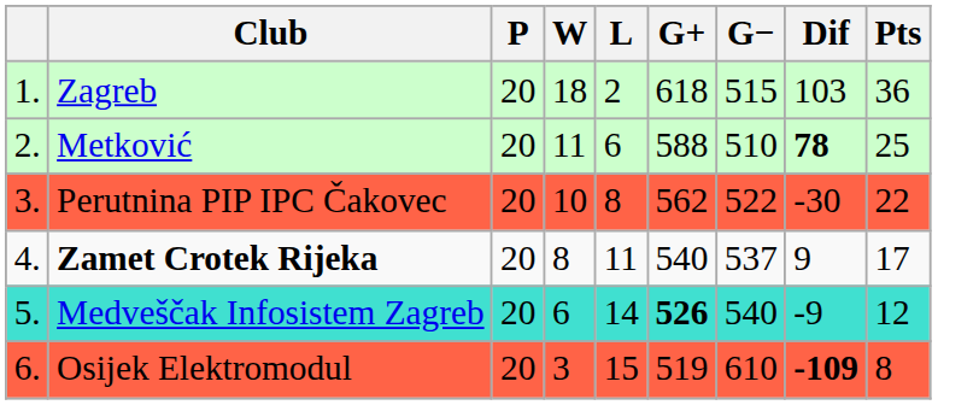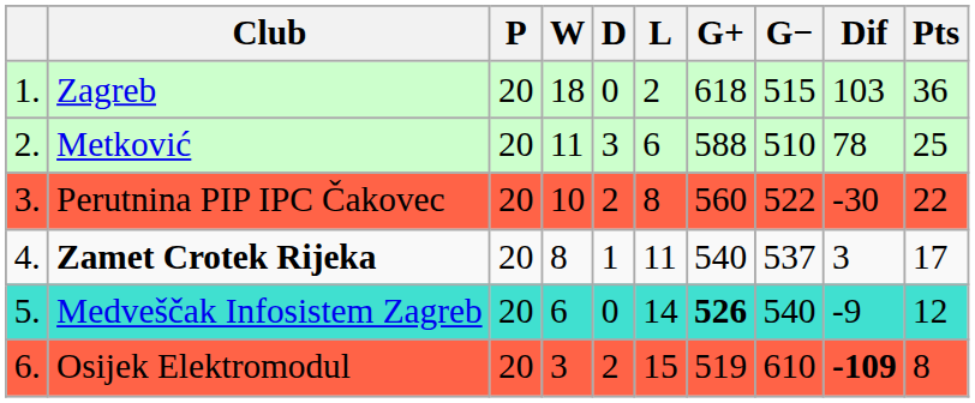 <table class="wikitable sortable">
 <tr>
 <th></th>
 <th>Club</th>
 <th>P</th>
 <th>W</th>
+<th>D</th>
 <th>L</th>
 <th>G+</th>
 <th>G−</th>
 <th>Dif</th>
 <th>Pts</th>
 </tr>
 <tr bgcolor=#ccffcc>
 <td>1.</td>
 <td><a href='#'>Zagreb</a></td>
 <td>20</td>
 <td>18</td>
+<td>0</td>
 <td>2</td>
 <td>618</td>
 <td>515</td>
 <td>103</td>
 <td>36</td>
 </tr>
 <tr bgcolor=#ccffcc>
 <td>2.</td>
 <td><a href='#'>Metković</a></td>
 <td>20</td>
 <td>11</td>
+<td>3</td>
 <td>6</td>
 <td>588</td>
 <td>510</td>
-<td><strong>78</strong></td>
+<td>78</td>
 <td>25</td>
 </tr>
 <tr bgcolor="tomato">
 <td>3.</td>
 <td>Perutnina PIP IPC Čakovec</td>
 <td>20</td>
 <td>10</td>
+<td>2</td>
 <td>8</td>
-<td>562</td>
+<td>560</td>
 <td>522</td>
 <td>-30</td>
 <td>22</td>
 </tr>
 <tr>
 <td>4.</td>
 <td><strong>Zamet Crotek Rijeka</strong></td>
 <td>20</td>
 <td>8</td>
+<td>1</td>
 <td>11</td>
 <td>540</td>
 <td>537</td>
-<td>9</td>
+<td>3</td>
 <td>17</td>
 </tr>
 <tr bgcolor="turquoise">
 <td>5.</td>
 <td><a href='#'>Medveščak Infosistem Zagreb</a></td>
 <td>20</td>
 <td>6</td>
+<td>0</td>
 <td>14</td>
 <td><strong>526</strong></td>
 <td>540</td>
 <td>-9</td>
 <td>12</td>
 </tr>
 <tr bgcolor="tomato">
 <td>6.</td>
 <td>Osijek Elektromodul</td>
 <td>20</td>
 <td>3</td>
+<td>2</td>
 <td>15</td>
 <td>519</td>
 <td>610</td>
 <td><strong>-109</strong></td>
 <td>8</td>
 </tr>
 </table>
